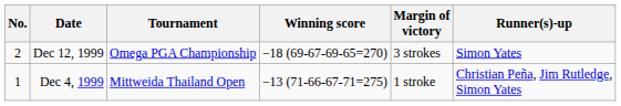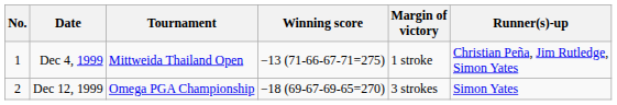 <table class="wikitable" style="font-size:95%;">
 <tr>
 <th>No.</th>
 <th>Date</th>
 <th>Tournament</th>
 <th>Winning score</th>
 <th>Margin of<br>victory</th>
 <th>Runner(s)-up</th>
 </tr>
 <tr>
+<td align=center>1</td>
+<td align=right>Dec 4, <a href='#'>1999</a></td>
+<td><a href='#'>Mittweida Thailand Open</a></td>
+<td>−13 (71-66-67-71=275)</td>
+<td>1 stroke</td>
+<td> <a href='#'>Christian Peña</a>,  <a href='#'>Jim Rutledge</a>,<br> <a href='#'>Simon Yates</a></td>
+</tr>
+<tr>
 <td align=center>2</td>
 <td align=right>Dec 12, 1999</td>
 <td><a href='#'>Omega PGA Championship</a></td>
 <td>−18 (69-67-69-65=270)</td>
 <td>3 strokes</td>
 <td> <a href='#'>Simon Yates</a></td>
 </tr>
-<tr>
-<td align=center>1</td>
-<td align=right>Dec 4, <a href='#'>1999</a></td>
-<td><a href='#'>Mittweida Thailand Open</a></td>
-<td>−13 (71-66-67-71=275)</td>
-<td>1 stroke</td>
-<td> <a href='#'>Christian Peña</a>,  <a href='#'>Jim Rutledge</a>,<br> <a href='#'>Simon Yates</a></td>
-</tr>
 </table>
